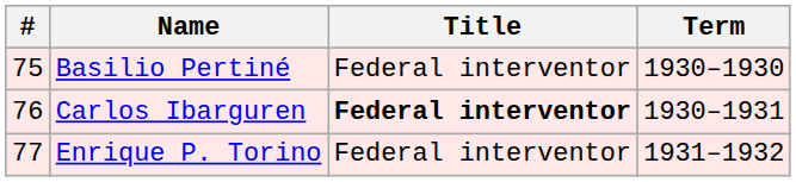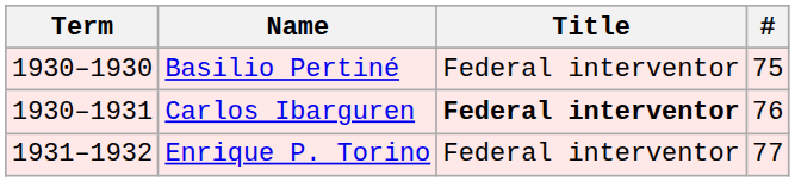 <table class="wikitable">
 <tr>
-<th>#</th>
+<th>Term</th>
 <th>Name</th>
 <th>Title</th>
-<th>Term</th>
+<th>#</th>
 </tr>
 <tr bgcolor=#FFE8E8>
-<td>75</td>
+<td>1930–1930</td>
 <td><a href='#'>Basilio Pertiné</a></td>
 <td>Federal interventor</td>
-<td>1930–1930</td>
+<td>75</td>
 </tr>
 <tr bgcolor=#FFE8E8>
-<td>76</td>
+<td>1930–1931</td>
 <td><a href='#'>Carlos Ibarguren</a></td>
 <td><strong>Federal interventor</strong></td>
-<td>1930–1931</td>
+<td>76</td>
 </tr>
 <tr bgcolor=#FFE8E8>
-<td>77</td>
+<td>1931–1932</td>
 <td><a href='#'>Enrique P. Torino</a></td>
 <td>Federal interventor</td>
-<td>1931–1932</td>
+<td>77</td>
 </tr>
 </table>
